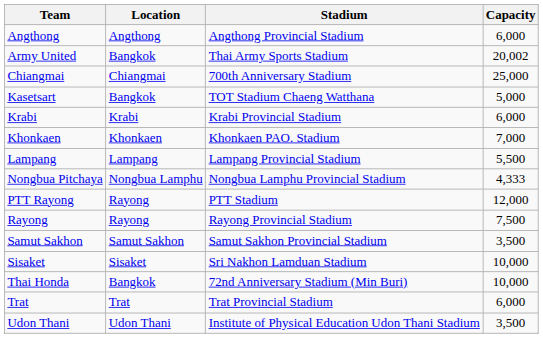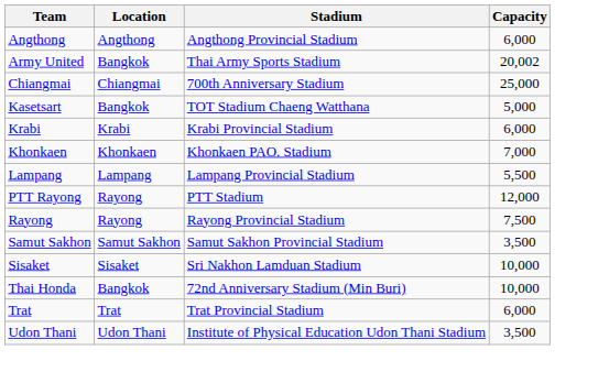 <table class="wikitable sortable">
 <tr>
 <th>Team</th>
 <th>Location</th>
 <th>Stadium</th>
 <th>Capacity</th>
 </tr>
 <tr>
 <td><a href='#'>Angthong</a></td>
 <td><a href='#'>Angthong</a></td>
 <td><a href='#'>Angthong Provincial Stadium</a></td>
 <td align="center">6,000</td>
 </tr>
 <tr>
 <td><a href='#'>Army United</a></td>
 <td><a href='#'>Bangkok</a></td>
 <td><a href='#'>Thai Army Sports Stadium</a></td>
 <td align="center">20,002</td>
 </tr>
 <tr>
 <td><a href='#'>Chiangmai</a></td>
 <td><a href='#'>Chiangmai</a></td>
 <td><a href='#'>700th Anniversary Stadium</a></td>
 <td align="center">25,000</td>
 </tr>
 <tr>
 <td><a href='#'>Kasetsart</a></td>
 <td><a href='#'>Bangkok</a></td>
 <td><a href='#'>TOT Stadium Chaeng Watthana</a></td>
 <td align="center">5,000</td>
 </tr>
 <tr>
 <td><a href='#'>Krabi</a></td>
 <td><a href='#'>Krabi</a></td>
 <td><a href='#'>Krabi Provincial Stadium</a></td>
 <td align="center">6,000</td>
 </tr>
 <tr>
 <td><a href='#'>Khonkaen</a></td>
 <td><a href='#'>Khonkaen</a></td>
 <td><a href='#'>Khonkaen PAO. Stadium</a></td>
 <td align="center">7,000</td>
 </tr>
 <tr>
 <td><a href='#'>Lampang</a></td>
 <td><a href='#'>Lampang</a></td>
 <td><a href='#'>Lampang Provincial Stadium</a></td>
 <td align="center">5,500</td>
 </tr>
 <tr>
-<td><a href='#'>Nongbua Pitchaya</a></td>
-<td><a href='#'>Nongbua Lamphu</a></td>
-<td><a href='#'>Nongbua Lamphu Provincial Stadium</a></td>
-<td align="center">4,333</td>
-</tr>
-<tr>
 <td><a href='#'>PTT Rayong</a></td>
 <td><a href='#'>Rayong</a></td>
 <td><a href='#'>PTT Stadium</a></td>
 <td align="center">12,000</td>
 </tr>
 <tr>
 <td><a href='#'>Rayong</a></td>
 <td><a href='#'>Rayong</a></td>
 <td><a href='#'>Rayong Provincial Stadium</a></td>
 <td align="center">7,500</td>
 </tr>
 <tr>
 <td><a href='#'>Samut Sakhon</a></td>
 <td><a href='#'>Samut Sakhon</a></td>
 <td><a href='#'>Samut Sakhon Provincial Stadium</a></td>
 <td align="center">3,500</td>
 </tr>
 <tr>
 <td><a href='#'>Sisaket</a></td>
 <td><a href='#'>Sisaket</a></td>
 <td><a href='#'>Sri Nakhon Lamduan Stadium</a></td>
 <td align="center">10,000</td>
 </tr>
 <tr>
 <td><a href='#'>Thai Honda</a></td>
 <td><a href='#'>Bangkok</a></td>
 <td><a href='#'>72nd Anniversary Stadium (Min Buri)</a></td>
 <td align="center">10,000</td>
 </tr>
 <tr>
 <td><a href='#'>Trat</a></td>
 <td><a href='#'>Trat</a></td>
 <td><a href='#'>Trat Provincial Stadium</a></td>
 <td align="center">6,000</td>
 </tr>
 <tr>
 <td><a href='#'>Udon Thani</a></td>
 <td><a href='#'>Udon Thani</a></td>
 <td><a href='#'>Institute of Physical Education Udon Thani Stadium</a></td>
 <td align="center">3,500</td>
 </tr>
 </table>
